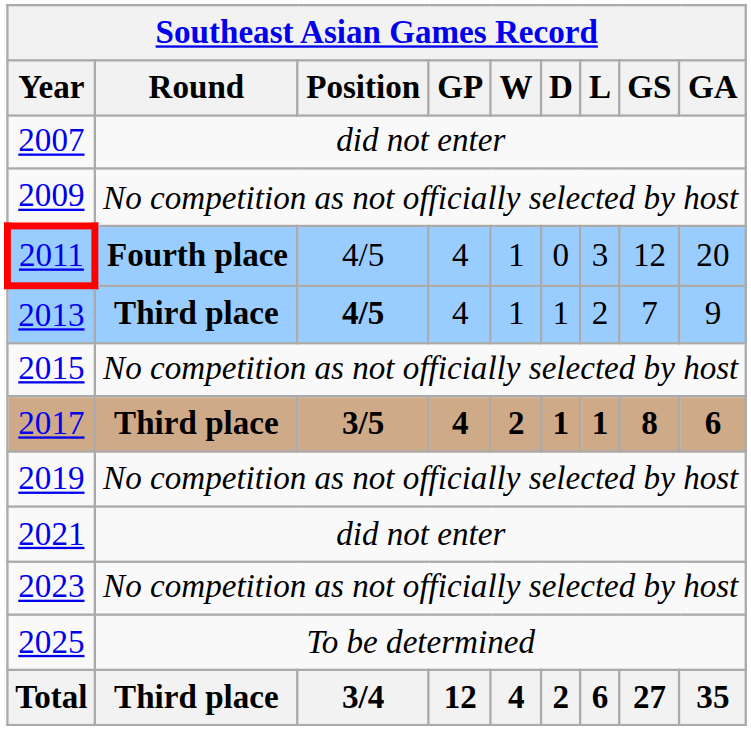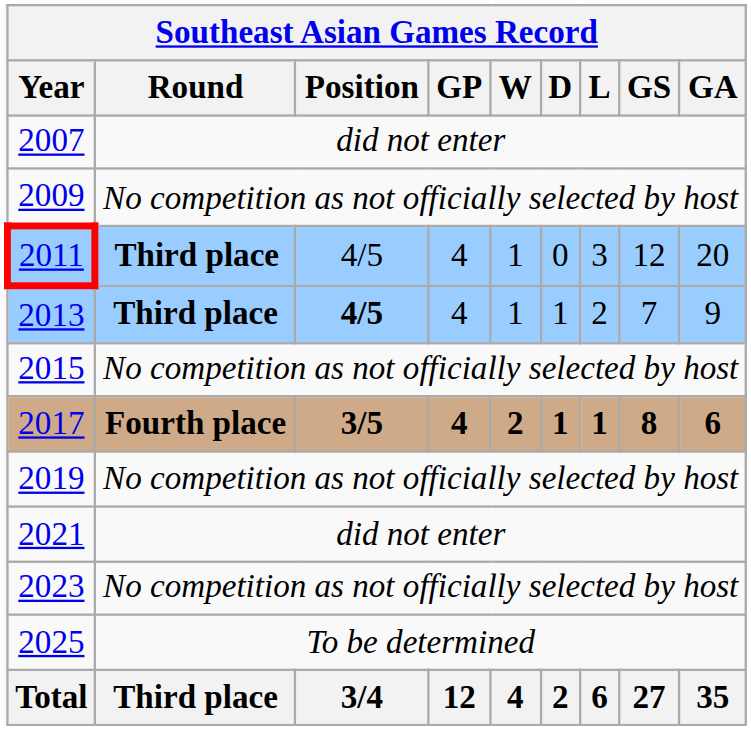 <table class="wikitable" style="text-align: center;font-size:90%;">
 <tr>
 <th colspan=10><a href='#'>Southeast Asian Games Record</a></th>
 </tr>
 <tr>
 <th>Year</th>
 <th>Round</th>
 <th>Position</th>
 <th>GP</th>
 <th>W</th>
 <th>D</th>
 <th>L</th>
 <th>GS</th>
 <th>GA</th>
 </tr>
 <tr>
 <td> <a href='#'>2007</a></td>
 <td colspan=8><em>did not enter</em></td>
 </tr>
 <tr>
 <td> <a href='#'>2009</a></td>
 <td colspan=8><em>No competition as not officially selected by host</em></td>
 </tr>
 <tr bgcolor=#9acdff>
 <td style="border: 3px solid red"> <a href='#'>2011</a></td>
-<td><strong>Fourth place</strong></td>
+<td><strong>Third place</strong></td>
 <td>4/5</td>
 <td>4</td>
 <td>1</td>
 <td>0</td>
 <td>3</td>
 <td>12</td>
 <td>20</td>
 </tr>
 <tr bgcolor=#9acdff>
 <td> <a href='#'>2013</a></td>
 <td><strong>Third place</strong></td>
 <td><strong>4/5</strong></td>
 <td>4</td>
 <td>1</td>
 <td>1</td>
 <td>2</td>
 <td>7</td>
 <td>9</td>
 </tr>
 <tr>
 <td> <a href='#'>2015</a></td>
 <td colspan=8><em>No competition as not officially selected by host</em></td>
 </tr>
 <tr bgcolor=#CFAA88>
 <td> <a href='#'>2017</a></td>
-<td><strong>Third place</strong></td>
+<td><strong>Fourth place</strong></td>
 <td><strong>3/5</strong></td>
 <td><strong>4</strong></td>
 <td><strong>2</strong></td>
 <td><strong>1</strong></td>
 <td><strong>1</strong></td>
 <td><strong>8</strong></td>
 <td><strong>6</strong></td>
 </tr>
 <tr>
 <td> <a href='#'>2019</a></td>
 <td colspan=8><em>No competition as not officially selected by host</em></td>
 </tr>
 <tr>
 <td> <a href='#'>2021</a></td>
 <td colspan=8><em>did not enter</em></td>
 </tr>
 <tr>
 <td> <a href='#'>2023</a></td>
 <td colspan=8><em>No competition as not officially selected by host</em></td>
 </tr>
 <tr>
 <td> <a href='#'>2025</a></td>
 <td colspan=8><em>To be determined</em></td>
 </tr>
 <tr>
 <th><strong>Total</strong></th>
 <th><strong>Third place</strong></th>
 <th><strong>3/4</strong></th>
 <th><strong>12</strong></th>
 <th><strong>4</strong></th>
 <th><strong>2</strong></th>
 <th><strong>6</strong></th>
 <th><strong>27</strong></th>
 <th><strong>35</strong></th>
 </tr>
 </table>
